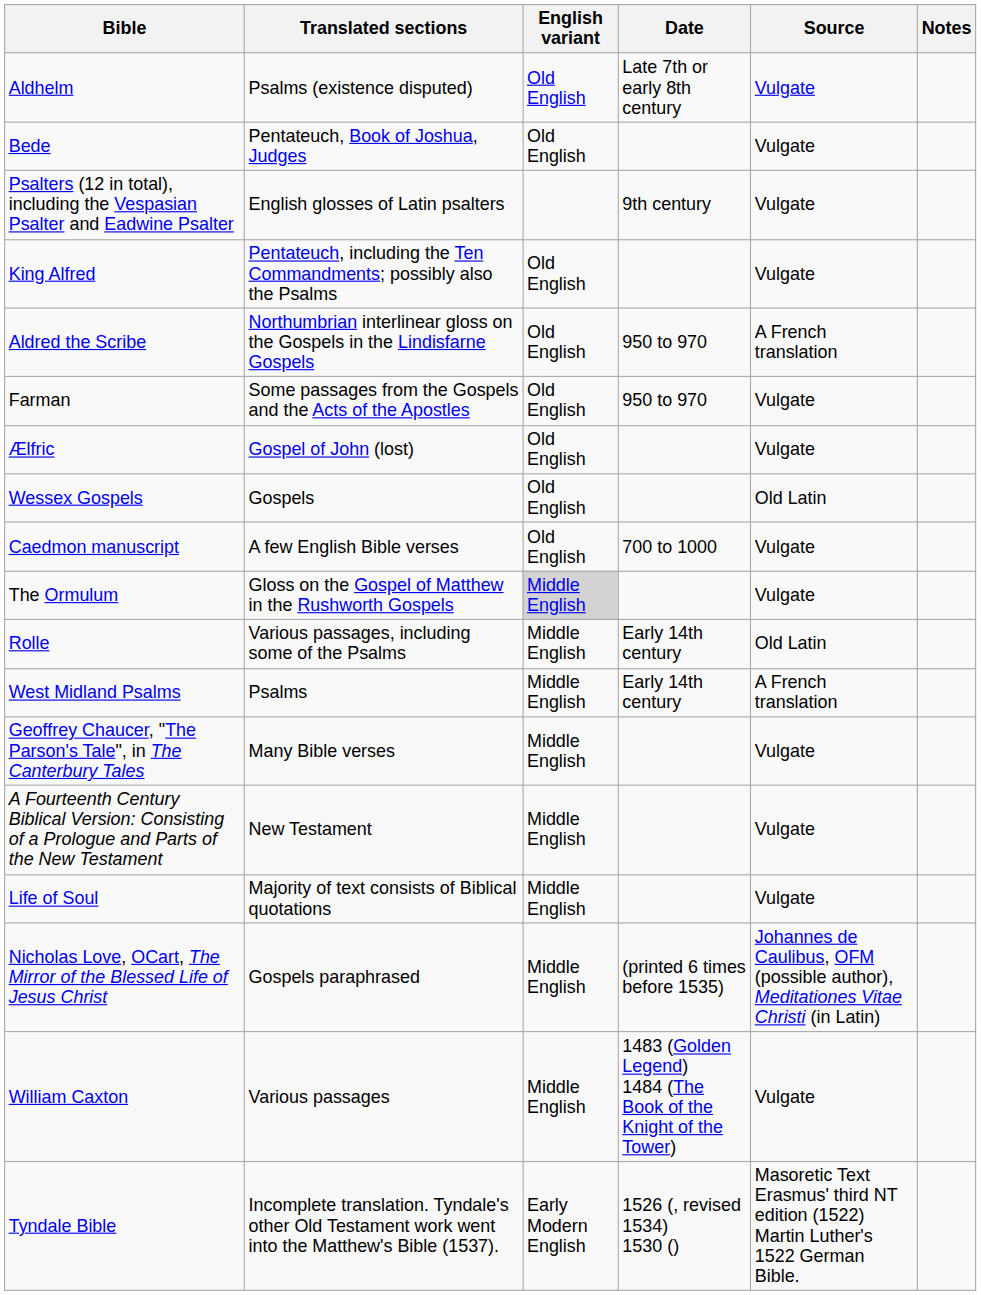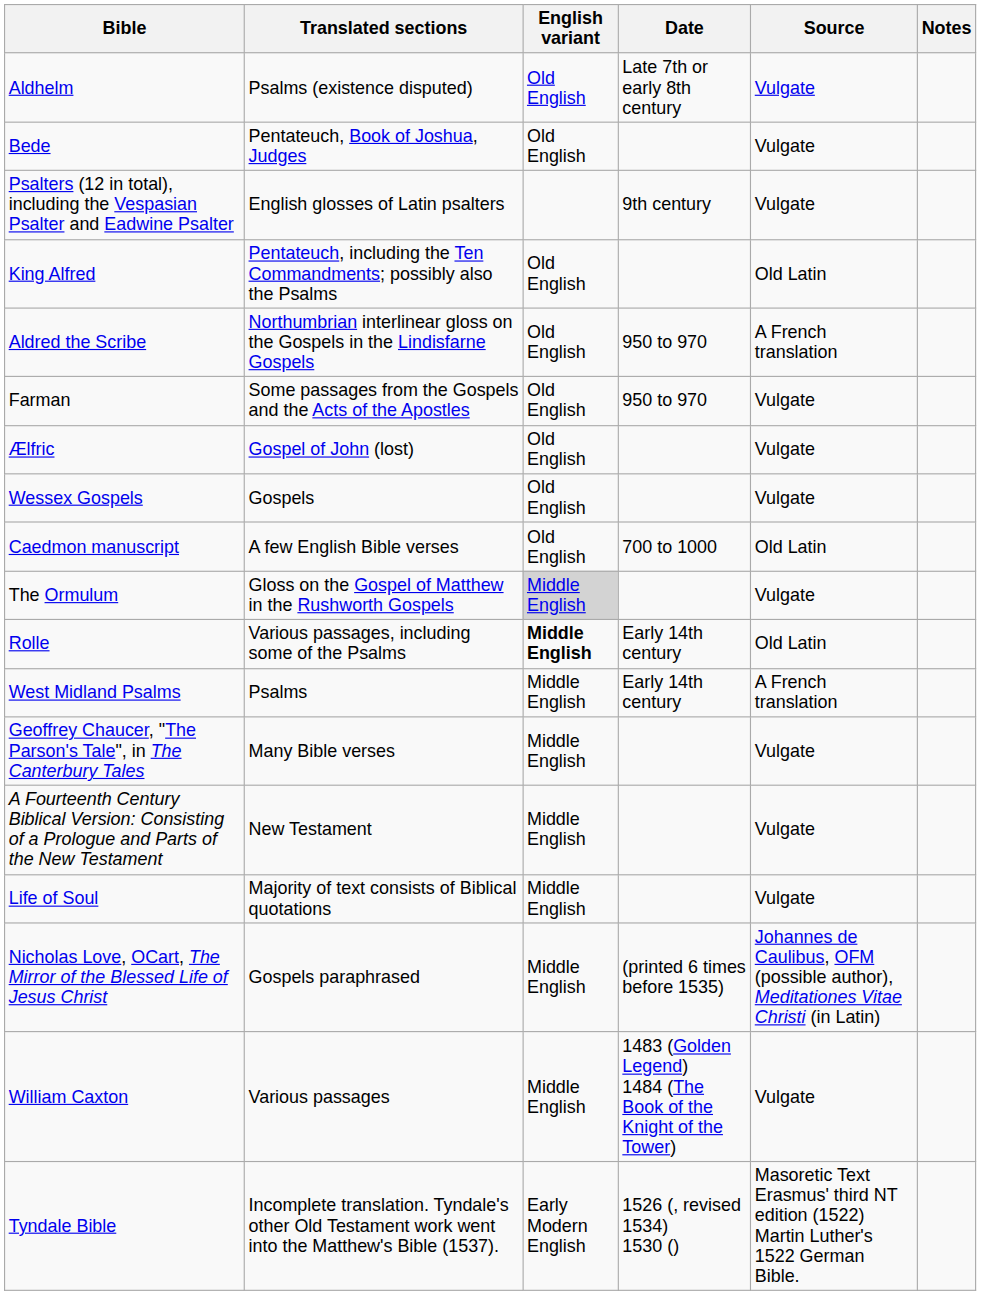 <table class="wikitable sortable">
 <tr>
 <th>Bible</th>
 <th>Translated sections</th>
 <th>English variant</th>
 <th>Date</th>
 <th>Source</th>
 <th class=unsortable>Notes</th>
 </tr>
 <tr>
 <td><a href='#'>Aldhelm</a></td>
 <td>Psalms (existence disputed)</td>
 <td><a href='#'>Old English</a></td>
 <td data-sort-value=675>Late 7th or early 8th century</td>
 <td><a href='#'>Vulgate</a></td>
 <td></td>
 </tr>
 <tr>
 <td><a href='#'>Bede</a></td>
 <td>Pentateuch, <a href='#'>Book of Joshua</a>, <a href='#'>Judges</a></td>
 <td>Old English</td>
 <td data-sort-value=735></td>
 <td>Vulgate</td>
 <td></td>
 </tr>
 <tr>
 <td><a href='#'>Psalters</a> (12 in total), including the <a href='#'>Vespasian Psalter</a> and <a href='#'>Eadwine Psalter</a></td>
 <td>English glosses of Latin psalters</td>
 <td></td>
 <td data-sort-value=850>9th century</td>
 <td>Vulgate</td>
 <td></td>
 </tr>
 <tr>
 <td><a href='#'>King Alfred</a></td>
 <td><a href='#'>Pentateuch</a>, including the <a href='#'>Ten Commandments</a>; possibly also the Psalms</td>
 <td>Old English</td>
 <td data-sort-value=900></td>
-<td>Vulgate</td>
+<td>Old Latin</td>
 <td></td>
 </tr>
 <tr>
 <td><a href='#'>Aldred the Scribe</a></td>
 <td><a href='#'>Northumbrian</a> interlinear gloss on the Gospels in the <a href='#'>Lindisfarne Gospels</a></td>
 <td>Old English</td>
 <td data-sort-value=950>950 to 970</td>
 <td>A French translation</td>
 <td></td>
 </tr>
 <tr>
 <td>Farman</td>
 <td>Some passages from the Gospels and the <a href='#'>Acts of the Apostles</a></td>
 <td>Old English</td>
 <td data-sort-value=950>950 to 970</td>
 <td>Vulgate</td>
 <td></td>
 </tr>
 <tr>
 <td><a href='#'>Ælfric</a></td>
 <td><a href='#'>Gospel of John</a> (lost)</td>
 <td>Old English</td>
 <td data-sort-value=990></td>
 <td>Vulgate</td>
 <td></td>
 </tr>
 <tr>
 <td><a href='#'>Wessex Gospels</a></td>
 <td>Gospels</td>
 <td>Old English</td>
 <td data-sort-value=990></td>
-<td>Old Latin</td>
+<td>Vulgate</td>
 <td></td>
 </tr>
 <tr>
 <td><a href='#'>Caedmon manuscript</a></td>
 <td>A few English Bible verses</td>
 <td>Old English</td>
 <td data-sort-value=700>700 to 1000</td>
-<td>Vulgate</td>
+<td>Old Latin</td>
 <td></td>
 </tr>
 <tr>
 <td>The <a href='#'>Ormulum</a></td>
 <td>Gloss on the <a href='#'>Gospel of Matthew</a> in the <a href='#'>Rushworth Gospels</a></td>
 <td style="background: lightgrey;"><a href='#'>Middle English</a></td>
 <td data-sort-value=1150></td>
 <td>Vulgate</td>
 <td></td>
 </tr>
 <tr>
 <td><a href='#'>Rolle</a></td>
 <td>Various passages, including some of the Psalms</td>
-<td>Middle English</td>
+<td><strong>Middle English</strong></td>
 <td data-sort-value=1325>Early 14th century</td>
 <td>Old Latin</td>
 <td></td>
 </tr>
 <tr>
 <td><a href='#'>West Midland Psalms</a></td>
 <td>Psalms</td>
 <td>Middle English</td>
 <td data-sort-value=1325>Early 14th century</td>
 <td>A French translation</td>
 <td></td>
 </tr>
 <tr>
 <td><a href='#'>Geoffrey Chaucer</a>, "<a href='#'>The Parson's Tale</a>", in <em><a href='#'>The Canterbury Tales</a></em></td>
 <td>Many Bible verses</td>
 <td>Middle English</td>
 <td data-sort-value=1400></td>
 <td>Vulgate</td>
 <td></td>
 </tr>
 <tr>
 <td><em>A Fourteenth Century Biblical Version:  Consisting of a Prologue and Parts of the New Testament</em></td>
 <td>New Testament</td>
 <td>Middle English</td>
 <td data-sort-value=1400></td>
 <td>Vulgate</td>
 <td></td>
 </tr>
 <tr>
 <td><a href='#'>Life of Soul</a></td>
 <td>Majority of text consists of Biblical quotations</td>
 <td>Middle English</td>
 <td data-sort-value=1400></td>
 <td>Vulgate</td>
 <td></td>
 </tr>
 <tr>
 <td><a href='#'>Nicholas Love</a>, <a href='#'>OCart</a>, <em><a href='#'>The Mirror of the Blessed Life of Jesus Christ</a></em></td>
 <td>Gospels paraphrased</td>
 <td>Middle English</td>
 <td data-sort-value=1410> (printed 6 times before 1535)</td>
 <td><a href='#'>Johannes de Caulibus</a>, <a href='#'>OFM</a> (possible author),<br><em><a href='#'>Meditationes Vitae Christi</a></em> (in Latin)</td>
 <td></td>
 </tr>
 <tr>
 <td><a href='#'>William Caxton</a></td>
 <td>Various passages</td>
 <td>Middle English</td>
 <td data-sort-value=1483>1483 (<a href='#'>Golden Legend</a>)<br>1484 (<a href='#'>The Book of the Knight of the Tower</a>)</td>
 <td>Vulgate</td>
 <td></td>
 </tr>
 <tr>
 <td><a href='#'>Tyndale Bible</a></td>
 <td>Incomplete translation. Tyndale's other Old Testament work went into the Matthew's Bible (1537).</td>
 <td>Early Modern English</td>
 <td>1526 (, revised 1534)<br>1530 ()</td>
 <td>Masoretic Text<br>Erasmus' third NT edition (1522)<br>Martin Luther's 1522 German Bible.</td>
 <td></td>
 </tr>
 </table>
